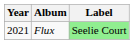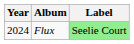 <table class="wikitable">
 <tr>
 <th>Year</th>
 <th>Album</th>
 <th>Label</th>
 </tr>
 <tr>
-<td>2021</td>
+<td>2024</td>
 <td><em>Flux</em></td>
 <td style="background: lightgreen; text-align:center;">Seelie Court</td>
 </tr>
 </table>
